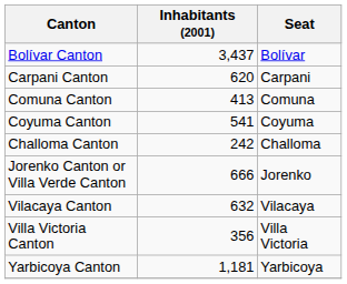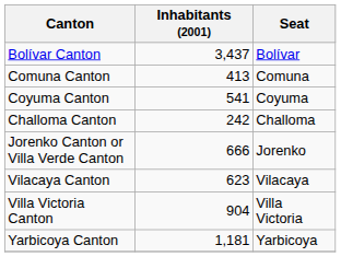 <table class="wikitable" border="1" style="width:30%;" border="1">
 <tr bgcolor=silver>
 <th>Canton</th>
 <th>Inhabitants <small> (2001) </small> </th>
 <th>Seat</th>
 </tr>
 <tr>
 <td><a href='#'>Bolívar Canton</a></td>
 <td align="right">3,437</td>
 <td><a href='#'>Bolívar</a></td>
-</tr>
-<tr>
-<td>Carpani Canton</td>
-<td align="right">620</td>
-<td>Carpani</td>
 </tr>
 <tr>
 <td>Comuna Canton</td>
 <td align="right">413</td>
 <td>Comuna</td>
 </tr>
 <tr>
 <td>Coyuma Canton</td>
 <td align="right">541</td>
 <td>Coyuma</td>
 </tr>
 <tr>
 <td>Challoma Canton</td>
 <td align="right">242</td>
 <td>Challoma</td>
 </tr>
 <tr>
 <td>Jorenko Canton or <br> Villa Verde Canton</td>
 <td align="right">666</td>
 <td>Jorenko</td>
 </tr>
 <tr>
 <td>Vilacaya Canton</td>
-<td align="right">632</td>
+<td align="right">623</td>
 <td>Vilacaya</td>
 </tr>
 <tr>
 <td>Villa Victoria Canton</td>
-<td align="right">356</td>
+<td align="right">904</td>
 <td>Villa Victoria</td>
 </tr>
 <tr>
 <td>Yarbicoya Canton</td>
 <td align="right">1,181</td>
 <td>Yarbicoya</td>
 </tr>
 <tr>
 </tr>
 </table>
